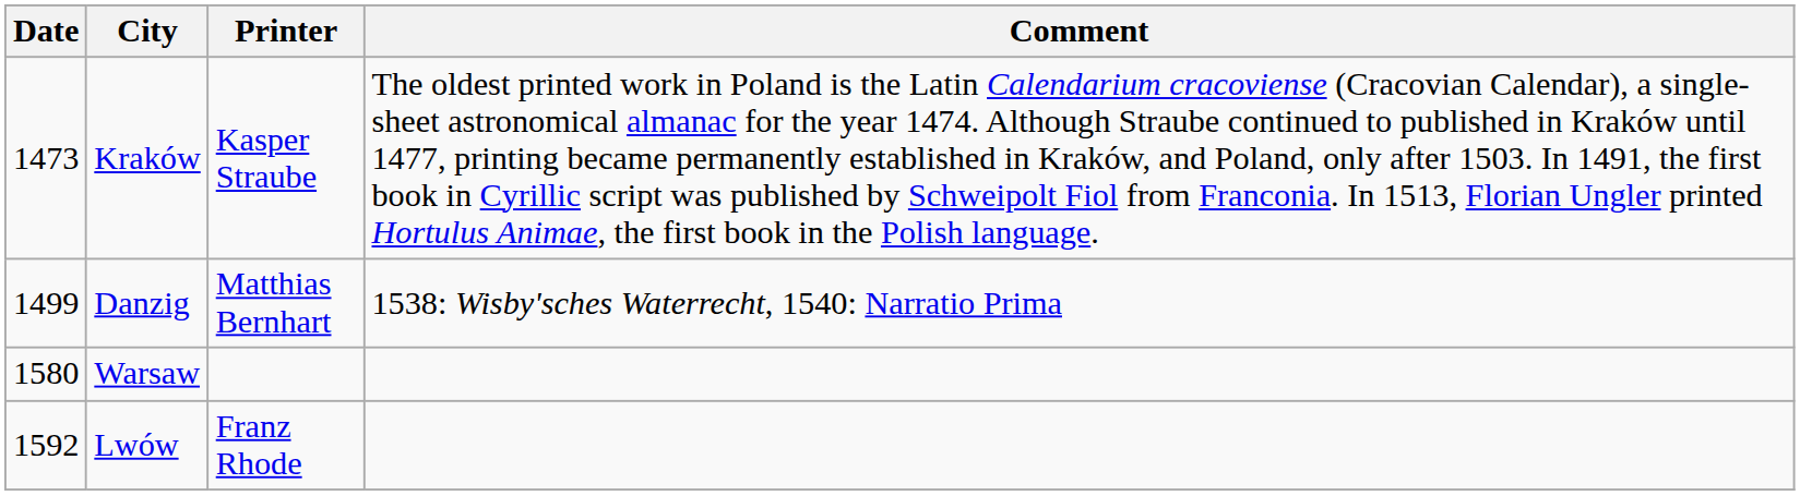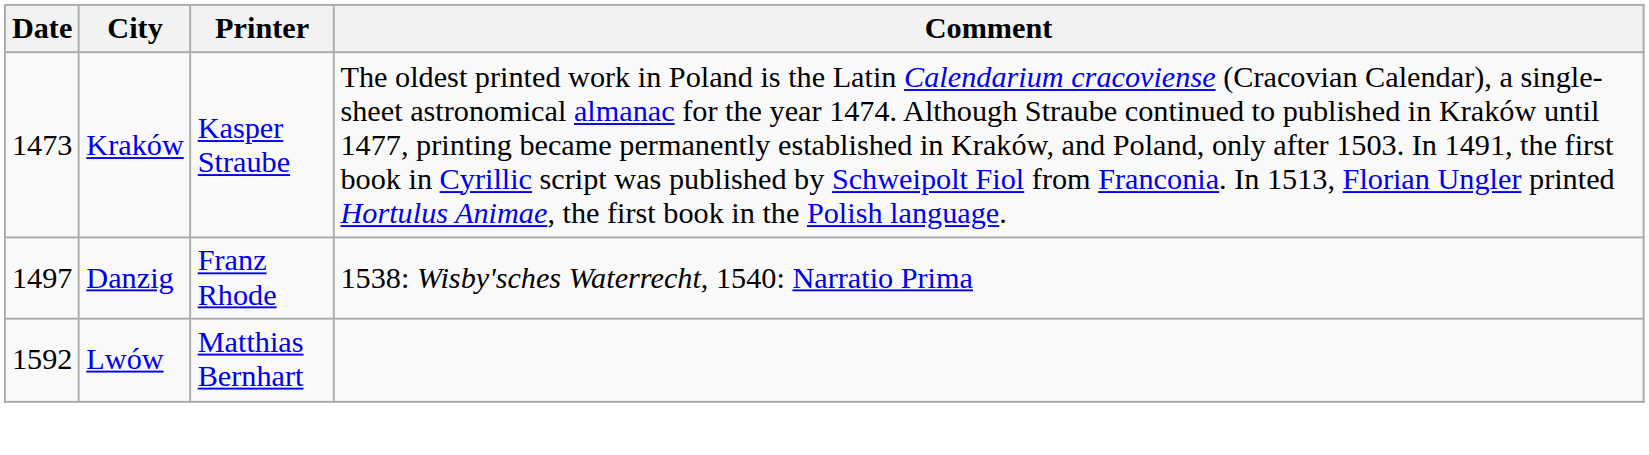 <table class="wikitable">
 <tr>
 <th>Date</th>
 <th>City</th>
 <th>Printer</th>
 <th>Comment</th>
 </tr>
 <tr>
 <td>1473</td>
 <td><a href='#'>Kraków</a></td>
 <td><a href='#'>Kasper Straube</a></td>
 <td>The oldest printed work in Poland is the Latin <em><a href='#'>Calendarium cracoviense</a></em> (Cracovian Calendar), a single-sheet astronomical <a href='#'>almanac</a> for the year 1474. Although Straube continued to published in Kraków until 1477, printing became permanently established in Kraków, and Poland, only after 1503. In 1491, the first book in <a href='#'>Cyrillic</a> script was published by <a href='#'>Schweipolt Fiol</a> from <a href='#'>Franconia</a>. In 1513, <a href='#'>Florian Ungler</a> printed <em><a href='#'>Hortulus Animae</a></em>, the first book in the <a href='#'>Polish language</a>.</td>
 </tr>
 <tr>
-<td>1499</td>
+<td>1497</td>
 <td><a href='#'>Danzig</a></td>
-<td><a href='#'>Matthias Bernhart</a></td>
+<td><a href='#'>Franz Rhode</a></td>
 <td>1538: <em>Wisby'sches Waterrecht</em>, 1540: <a href='#'>Narratio Prima</a></td>
-</tr>
-<tr>
-<td>1580</td>
-<td><a href='#'>Warsaw</a></td>
-<td></td>
-<td></td>
 </tr>
 <tr>
 <td>1592</td>
 <td><a href='#'>Lwów</a></td>
-<td><a href='#'>Franz Rhode</a></td>
+<td><a href='#'>Matthias Bernhart</a></td>
 <td></td>
 </tr>
 </table>
